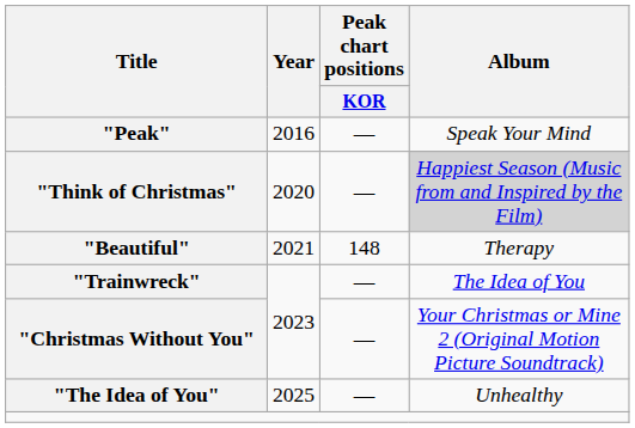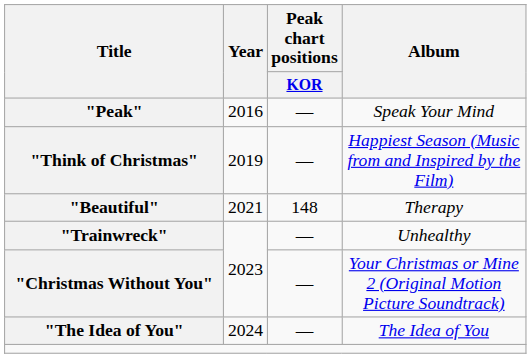 <table class="wikitable plainrowheaders" style="text-align:center;">
 <tr>
 <th scope="col" rowspan="2" style="width:12em;">Title</th>
 <th scope="col" rowspan="2" style="width:1em;">Year</th>
 <th scope="col" colspan="1">Peak chart positions</th>
 <th scope="col" rowspan="2" style="width:10em;">Album</th>
 </tr>
 <tr>
 <th scope="col" style="width:2.9em;font-size:90%;"><a href='#'>KOR</a><br></th>
 </tr>
 <tr>
 <th scope="row">"Peak"</th>
 <td>2016</td>
 <td>—</td>
 <td><em>Speak Your Mind</em></td>
 </tr>
 <tr>
 <th scope="row">"Think of Christmas"</th>
-<td>2020</td>
+<td>2019</td>
 <td>—</td>
-<td style="background: lightgrey;"><em><a href='#'>Happiest Season (Music from and Inspired by the Film)</a></em></td>
+<td><em><a href='#'>Happiest Season (Music from and Inspired by the Film)</a></em></td>
 </tr>
 <tr>
 <th scope="row">"Beautiful"</th>
 <td>2021</td>
 <td>148</td>
 <td><em>Therapy</em></td>
 </tr>
 <tr>
 <th scope="row">"Trainwreck"</th>
 <td rowspan="2">2023</td>
 <td>—</td>
-<td><em><a href='#'>The Idea of You</a></em></td>
+<td><em>Unhealthy</em></td>
 </tr>
 <tr>
 <th scope="row">"Christmas Without You"</th>
 <td>—</td>
 <td><em><a href='#'>Your Christmas or Mine 2 (Original Motion Picture Soundtrack)</a></em></td>
 </tr>
 <tr>
 <th scope="row">"The Idea of You"<br></th>
-<td>2025</td>
+<td>2024</td>
 <td>—</td>
-<td><em>Unhealthy</em></td>
+<td><em><a href='#'>The Idea of You</a></em></td>
 </tr>
 <tr>
 <td colspan="5"></td>
 </tr>
 </table>
